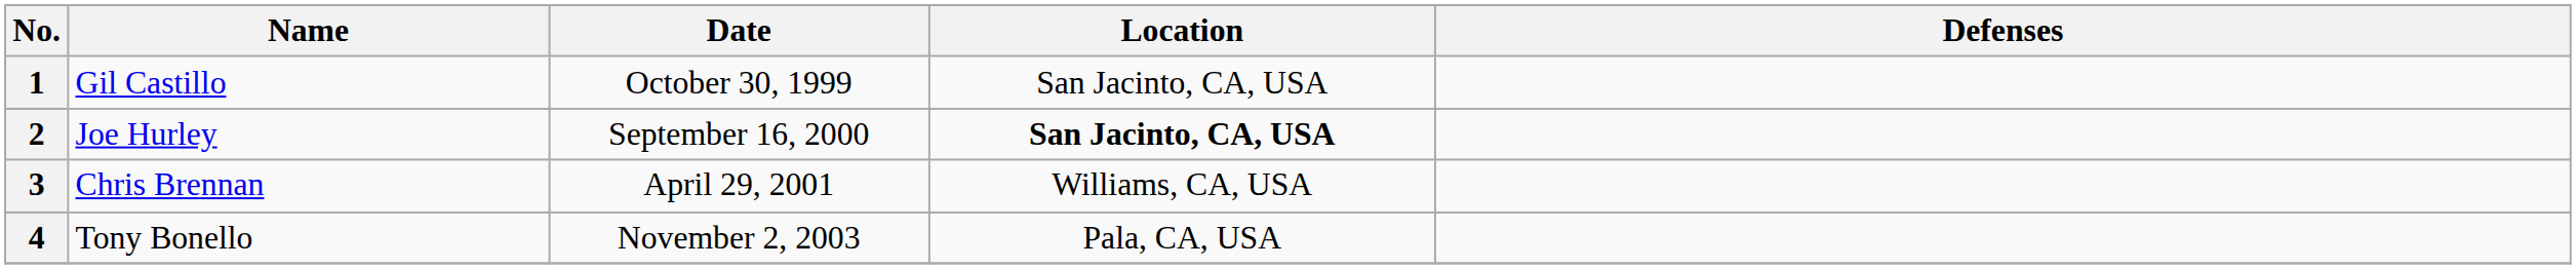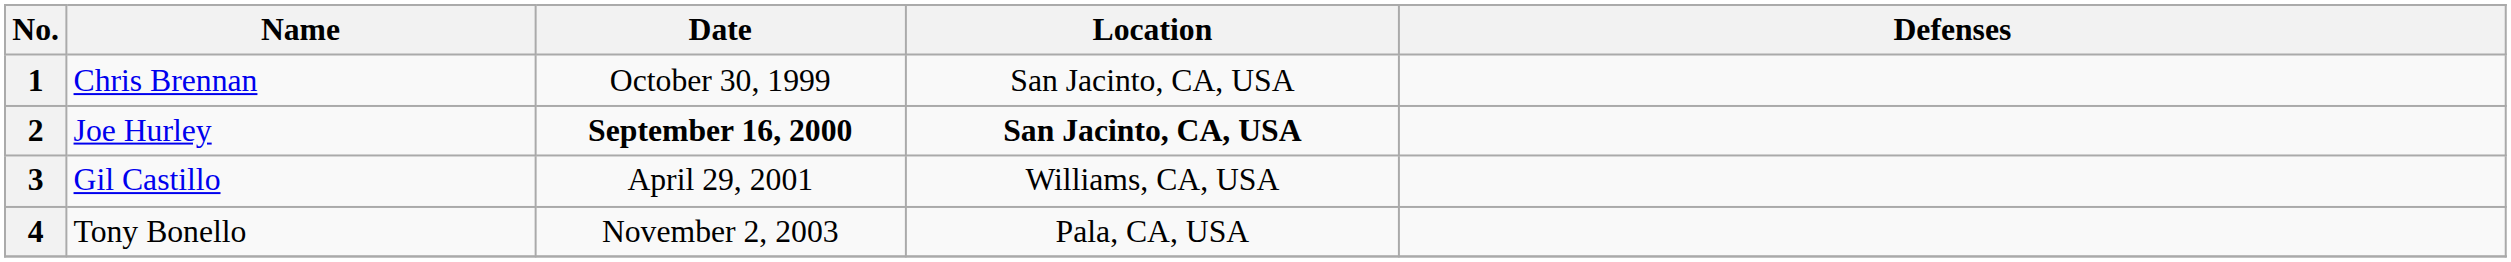 <table class="wikitable" width=100%>
 <tr>
 <th width=1%>No.</th>
 <th width=19%>Name</th>
 <th width=15%>Date</th>
 <th width=20%>Location</th>
 <th width=45%>Defenses</th>
 </tr>
 <tr>
 <th>1</th>
-<td align=left> <a href='#'>Gil Castillo</a></td>
+<td align=left> <a href='#'>Chris Brennan</a> <br></td>
 <td align=center>October 30, 1999 <br></td>
 <td align=center>San Jacinto, CA, USA</td>
 <td><br></td>
 </tr>
 <tr>
 <th>2</th>
 <td align=left> <a href='#'>Joe Hurley</a></td>
-<td align=center>September 16, 2000<br></td>
+<td align=center><strong>September 16, 2000<br></strong></td>
 <td align=center><strong>San Jacinto, CA, USA</strong></td>
 <td><br></td>
 </tr>
 <tr>
 <th>3</th>
-<td align=left> <a href='#'>Chris Brennan</a> <br></td>
+<td align=left> <a href='#'>Gil Castillo</a></td>
 <td align=center>April 29, 2001 <br></td>
 <td align=center>Williams, CA, USA</td>
 <td></td>
 </tr>
 <tr>
 <th>4</th>
 <td align=left> Tony Bonello <br></td>
 <td align=center>November 2, 2003 <br></td>
 <td align=center>Pala, CA, USA</td>
 <td></td>
 </tr>
 <tr>
 </tr>
 </table>
